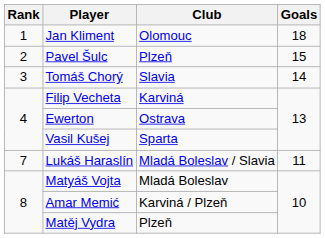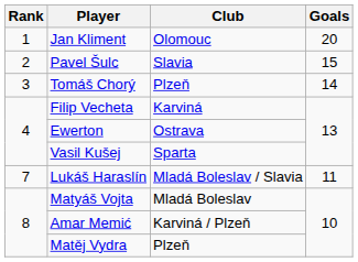 <table class="wikitable" style="text-align: center;">
 <tr>
 <th>Rank</th>
 <th>Player</th>
 <th>Club</th>
 <th>Goals</th>
 </tr>
 <tr>
 <td>1</td>
 <td align="left"> <a href='#'>Jan Kliment</a></td>
 <td align="left"><a href='#'>Olomouc</a></td>
-<td>18</td>
+<td>20</td>
 </tr>
 <tr>
 <td>2</td>
 <td align="left"> <a href='#'>Pavel Šulc</a></td>
-<td align="left"><a href='#'>Plzeň</a></td>
+<td align="left"><a href='#'>Slavia</a></td>
 <td>15</td>
 </tr>
 <tr>
 <td>3</td>
 <td align="left"> <a href='#'>Tomáš Chorý</a></td>
-<td align="left"><a href='#'>Slavia</a></td>
+<td align="left"><a href='#'>Plzeň</a></td>
 <td>14</td>
 </tr>
 <tr>
 <td rowspan=3>4</td>
 <td align="left"> <a href='#'>Filip Vecheta</a></td>
 <td align="left"><a href='#'>Karviná</a></td>
 <td rowspan=3>13</td>
 </tr>
 <tr>
 <td align="left"> <a href='#'>Ewerton</a></td>
 <td align="left"><a href='#'>Ostrava</a></td>
 </tr>
 <tr>
 <td align="left"> <a href='#'>Vasil Kušej</a></td>
 <td align="left"><a href='#'>Sparta</a></td>
 </tr>
 <tr>
 <td>7</td>
 <td align="left"> <a href='#'>Lukáš Haraslín</a></td>
 <td align="left"><a href='#'>Mladá Boleslav</a> / Slavia</td>
 <td>11</td>
 </tr>
 <tr>
 <td rowspan=3>8</td>
 <td align="left"> <a href='#'>Matyáš Vojta</a></td>
 <td align="left">Mladá Boleslav</td>
 <td rowspan=3>10</td>
 </tr>
 <tr>
 <td align="left"> <a href='#'>Amar Memić</a></td>
 <td align="left">Karviná / Plzeň</td>
 </tr>
 <tr>
 <td align="left"> <a href='#'>Matěj Vydra</a></td>
 <td align="left">Plzeň</td>
 </tr>
 </table>
